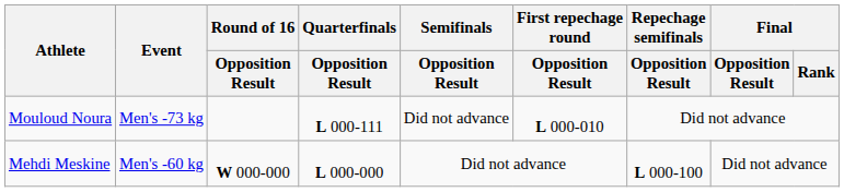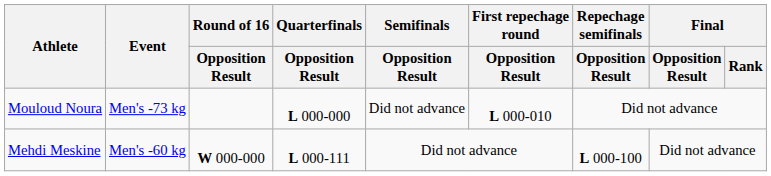 <table class="wikitable" style="font-size:90%">
 <tr>
 <th rowspan="2">Athlete</th>
 <th rowspan="2">Event</th>
 <th>Round of 16</th>
 <th>Quarterfinals</th>
 <th>Semifinals</th>
 <th>First repechage <br>round</th>
 <th>Repechage <br>semifinals</th>
 <th colspan="2">Final</th>
 </tr>
 <tr>
 <th>Opposition<br>Result</th>
 <th>Opposition<br>Result</th>
 <th>Opposition<br>Result</th>
 <th>Opposition<br>Result</th>
 <th>Opposition<br>Result</th>
 <th>Opposition<br>Result</th>
 <th>Rank</th>
 </tr>
 <tr align=center>
 <td align=left><a href='#'>Mouloud Noura</a></td>
 <td align=left><a href='#'>Men's -73 kg</a></td>
 <td></td>
-<td><br><strong>L</strong> 000-111</td>
+<td><br><strong>L</strong> 000-000 </td>
 <td>Did not advance</td>
 <td><br><strong>L</strong> 000-010</td>
 <td colspan=3>Did not advance</td>
 </tr>
 <tr align=center>
 <td align=left><a href='#'>Mehdi Meskine</a></td>
 <td align=left><a href='#'>Men's -60 kg</a></td>
 <td><br><strong>W</strong> 000-000 </td>
-<td><br><strong>L</strong> 000-000 </td>
+<td><br><strong>L</strong> 000-111</td>
 <td colspan=2>Did not advance</td>
 <td><br><strong>L</strong> 000-100</td>
 <td colspan=2>Did not advance</td>
 </tr>
 </table>
